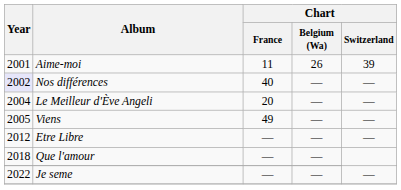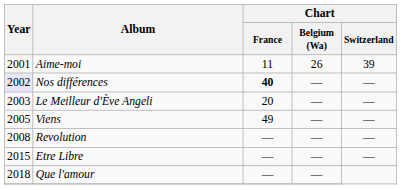 <table class="wikitable" style="text-align:center;">
 <tr>
 <th rowspan="2">Year</th>
 <th rowspan="2" style="text-align:center; width:280px;">Album</th>
 <th colspan="3">Chart</th>
 </tr>
 <tr>
 <th width="60"><small>France</small></th>
 <th width="60"><small>Belgium (Wa)</small></th>
 <th width="60"><small>Switzerland</small></th>
 </tr>
 <tr>
 <td>2001</td>
 <td style="text-align:left;"><em>Aime-moi</em></td>
 <td>11</td>
 <td>26</td>
 <td>39</td>
 </tr>
 <tr>
 <td style="background: lavender;">2002</td>
 <td style="text-align:left;"><em>Nos différences</em></td>
-<td>40</td>
+<td><strong>40</strong></td>
 <td>—</td>
 <td>—</td>
 </tr>
 <tr>
-<td>2004</td>
+<td>2003</td>
 <td style="text-align:left;"><em>Le Meilleur d'Ève Angeli</em></td>
 <td>20</td>
 <td>—</td>
 <td>—</td>
 </tr>
 <tr>
 <td>2005</td>
 <td style="text-align:left;"><em>Viens</em></td>
 <td>49</td>
 <td>—</td>
 <td>—</td>
 </tr>
 <tr>
-<td>2012</td>
+<td>2008</td>
+<td style="text-align:left;"><em>Revolution</em></td>
+<td>—</td>
+<td>—</td>
+<td>—</td>
+</tr>
+<tr>
+<td>2015</td>
 <td style="text-align:left;"><em>Etre Libre</em></td>
 <td>—</td>
 <td>—</td>
 <td>—</td>
 </tr>
 <tr>
 <td>2018</td>
 <td style="text-align:left;"><em>Que l'amour</em></td>
 <td>—</td>
 <td>—</td>
 </tr>
 <tr>
 </tr>
 <tr>
-<td>2022</td>
-<td style="text-align:left;"><em>Je seme</em></td>
-<td>—</td>
-<td>—</td>
-<td>—</td>
-</tr>
-<tr>
 </tr>
 </table>
